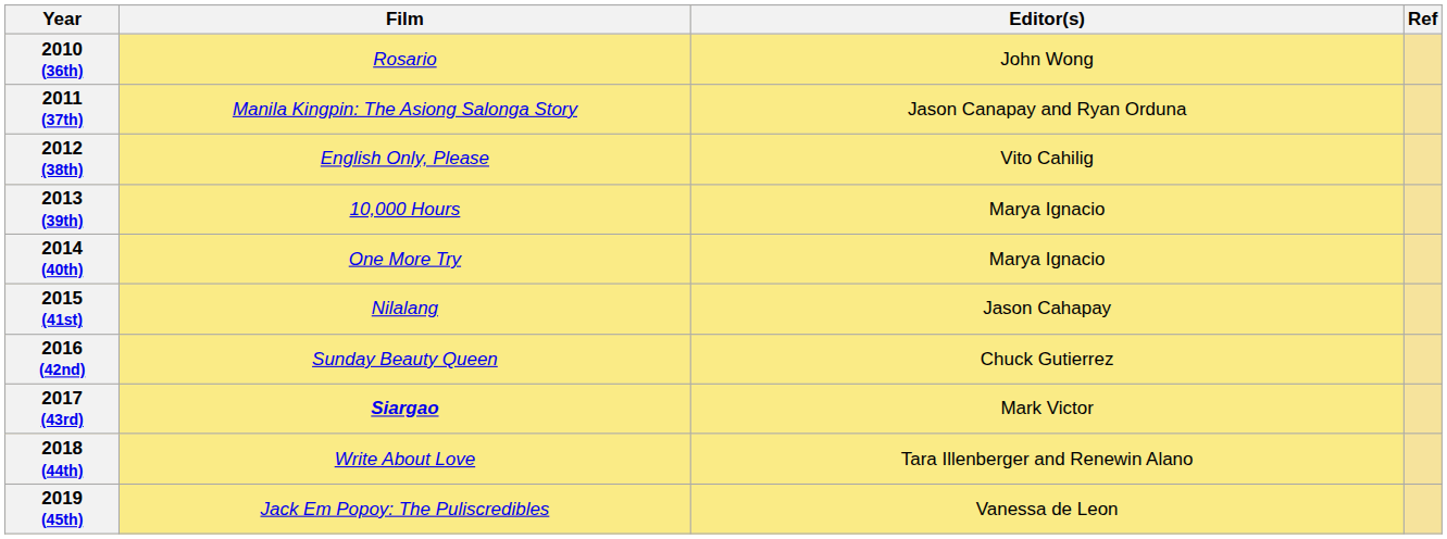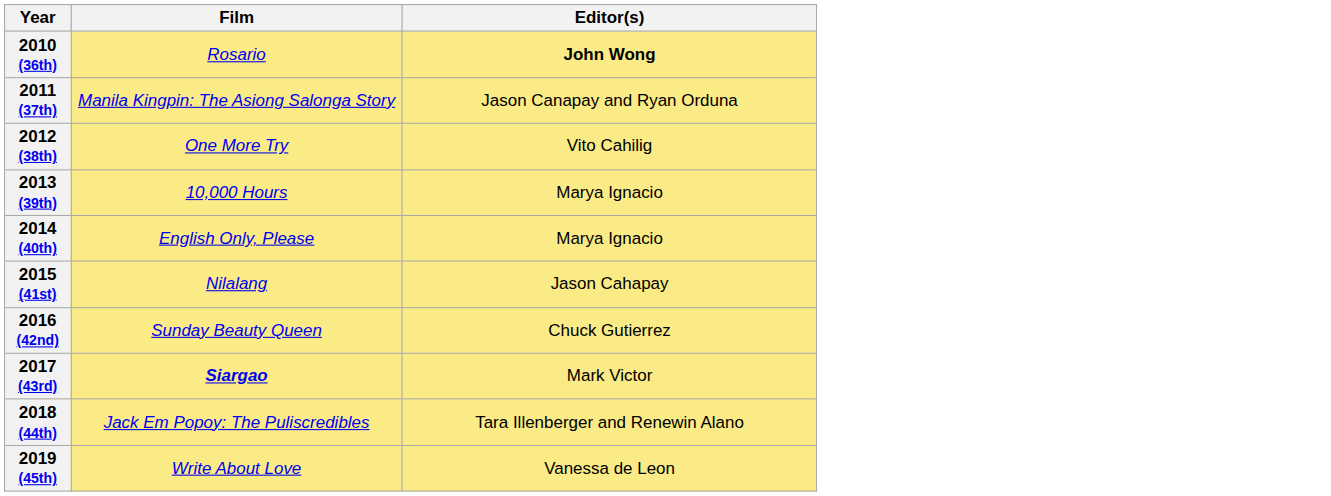 <table class="wikitable" rowspan=2 style="text-align: center; background: #f6e39c">
 <tr style="background:#bebebe;">
 <th scope="col" style="width:8%;">Year</th>
 <th scope="col" style="width:40%;">Film</th>
 <th scope="col" style="width:50%;">Editor(s)</th>
-<th scope="col" style="width:2%;">Ref</th>
 </tr>
 <tr>
 <th scope="row" style="text-align:center">2010 <br><small><a href='#'>(36th)</a> </small></th>
 <td style="background:#FAEB86"><em><a href='#'>Rosario</a></em></td>
-<td style="background:#FAEB86">John Wong</td>
-<td></td>
+<td style="background:#FAEB86"><strong>John Wong</strong></td>
 </tr>
 <tr>
 <th scope="row" style="text-align:center">2011 <br><small><a href='#'>(37th)</a> </small></th>
 <td style="background:#FAEB86"><em><a href='#'>Manila Kingpin: The Asiong Salonga Story</a></em></td>
 <td style="background:#FAEB86">Jason Canapay and Ryan Orduna</td>
-<td></td>
 </tr>
 <tr>
 <th scope="row" style="text-align:center">2012 <br><small><a href='#'>(38th)</a> </small></th>
-<td style="background:#FAEB86"><em><a href='#'>English Only, Please</a></em></td>
+<td style="background:#FAEB86"><em><a href='#'>One More Try</a></em></td>
 <td style="background:#FAEB86">Vito Cahilig</td>
-<td></td>
 </tr>
 <tr>
 <th scope="row" style="text-align:center">2013 <br><small><a href='#'>(39th)</a> </small></th>
 <td style="background:#FAEB86"><em><a href='#'>10,000 Hours</a></em></td>
 <td style="background:#FAEB86">Marya Ignacio</td>
-<td></td>
 </tr>
 <tr>
 <th scope="row" style="text-align:center">2014 <br><small><a href='#'>(40th)</a> </small></th>
-<td style="background:#FAEB86"><em><a href='#'>One More Try</a></em></td>
+<td style="background:#FAEB86"><em><a href='#'>English Only, Please</a></em></td>
 <td style="background:#FAEB86">Marya Ignacio</td>
-<td></td>
 </tr>
 <tr>
 <th scope="row" style="text-align:center">2015 <br><small><a href='#'>(41st)</a> </small></th>
 <td style="background:#FAEB86"><em><a href='#'>Nilalang</a></em></td>
 <td style="background:#FAEB86">Jason Cahapay</td>
-<td></td>
 </tr>
 <tr>
 <th scope="row" style="text-align:center">2016 <br><small><a href='#'>(42nd)</a> </small></th>
 <td style="background:#FAEB86"><em><a href='#'>Sunday Beauty Queen</a></em></td>
 <td style="background:#FAEB86">Chuck Gutierrez</td>
-<td></td>
 </tr>
 <tr>
 <th scope="row" style="text-align:center">2017 <br><small><a href='#'>(43rd)</a> </small></th>
 <td style="background:#FAEB86"><strong><em><a href='#'>Siargao</a></em></strong></td>
 <td style="background:#FAEB86">Mark Victor</td>
-<td></td>
 </tr>
 <tr>
 <th scope="row" style="text-align:center">2018 <br><small><a href='#'>(44th)</a> </small></th>
-<td style="background:#FAEB86"><em><a href='#'>Write About Love</a></em></td>
+<td style="background:#FAEB86"><em><a href='#'>Jack Em Popoy: The Puliscredibles</a></em></td>
 <td style="background:#FAEB86">Tara Illenberger and Renewin Alano</td>
-<td></td>
 </tr>
 <tr>
 <th scope="row" style="text-align:center">2019 <br><small><a href='#'>(45th)</a> </small></th>
-<td style="background:#FAEB86"><em><a href='#'>Jack Em Popoy: The Puliscredibles</a></em></td>
+<td style="background:#FAEB86"><em><a href='#'>Write About Love</a></em></td>
 <td style="background:#FAEB86">Vanessa de Leon</td>
-<td></td>
 </tr>
 </table>
